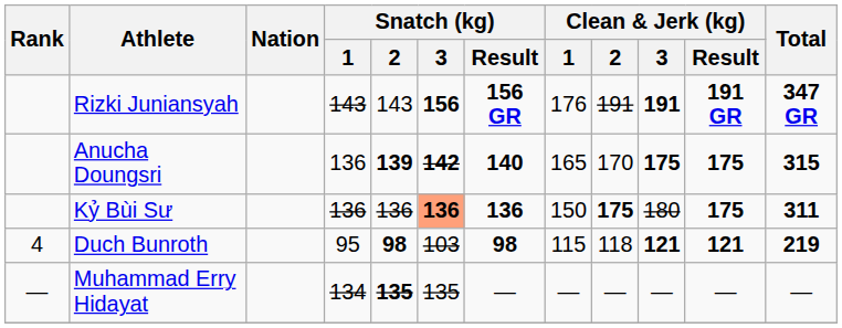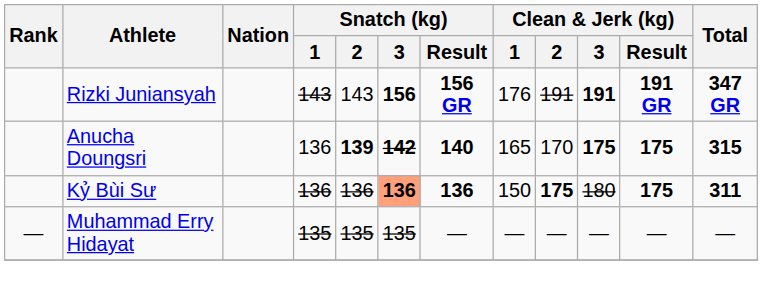 <table class="wikitable sortable" style="text-align:center;">
 <tr>
 <th rowspan=2>Rank</th>
 <th rowspan=2>Athlete</th>
 <th rowspan=2>Nation</th>
 <th colspan=4>Snatch (kg)</th>
 <th colspan=4>Clean & Jerk (kg)</th>
 <th rowspan=2>Total</th>
 </tr>
 <tr>
 <th>1</th>
 <th>2</th>
 <th>3</th>
 <th>Result</th>
 <th>1</th>
 <th>2</th>
 <th>3</th>
 <th>Result</th>
 </tr>
 <tr>
 <td></td>
 <td align=left><a href='#'>Rizki Juniansyah</a></td>
 <td align=left></td>
 <td><s>143</s></td>
 <td>143</td>
 <td><strong>156</strong></td>
 <td><strong>156</strong> <strong><a href='#'>GR</a></strong></td>
 <td>176</td>
 <td><s>191</s></td>
 <td><strong>191</strong></td>
 <td><strong>191</strong> <strong><a href='#'>GR</a></strong></td>
 <td><strong>347</strong> <strong><a href='#'>GR</a></strong></td>
 </tr>
 <tr>
 <td></td>
 <td align=left><a href='#'>Anucha Doungsri</a></td>
 <td align=left></td>
 <td>136</td>
 <td><strong>139</strong></td>
 <td><strong><s>142</s></strong></td>
 <td><strong>140</strong></td>
 <td>165</td>
 <td>170</td>
 <td><strong>175</strong></td>
 <td><strong>175</strong></td>
 <td><strong>315</strong></td>
 </tr>
 <tr>
 <td></td>
 <td align=left><a href='#'>Kỷ Bùi Sư</a></td>
 <td align=left></td>
 <td><s>136</s></td>
 <td><s>136</s></td>
 <td style="background: lightsalmon;"><strong>136</strong></td>
 <td><strong>136</strong></td>
 <td>150</td>
 <td><strong>175</strong></td>
 <td><s>180</s></td>
 <td><strong>175</strong></td>
 <td><strong>311</strong></td>
 </tr>
 <tr>
-<td>4</td>
-<td align=left><a href='#'>Duch Bunroth</a></td>
-<td align=left></td>
-<td>95</td>
-<td><strong>98</strong></td>
-<td><s>103</s></td>
-<td><strong>98</strong></td>
-<td>115</td>
-<td>118</td>
-<td><strong>121</strong></td>
-<td><strong>121</strong></td>
-<td><strong>219</strong></td>
-</tr>
-<tr>
 <td>—</td>
 <td align=left><a href='#'>Muhammad Erry Hidayat</a></td>
 <td align=left></td>
-<td><s>134</s></td>
-<td><strong><s>135</s></strong></td>
+<td><s>135</s></td>
+<td><s>135</s></td>
 <td><s>135</s></td>
 <td>—</td>
 <td>—</td>
 <td>—</td>
 <td>—</td>
 <td>—</td>
 <td>—</td>
 </tr>
 <tr>
 </tr>
 </table>
